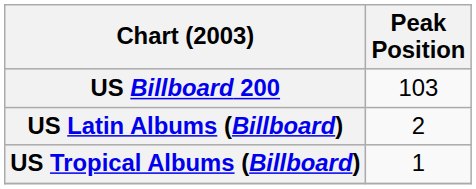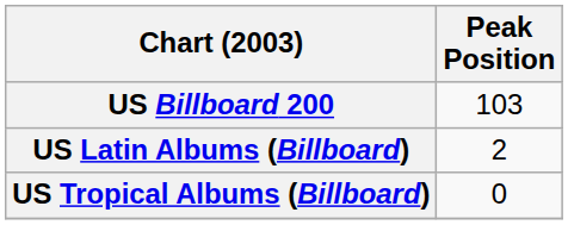 <table class="wikitable plainrowheaders" style="text-align:center;">
 <tr>
 <th scope="col">Chart (2003)</th>
 <th scope="col">Peak <br> Position</th>
 </tr>
 <tr>
 <th scope="row">US <a href='#'><em>Billboard</em> 200</a></th>
 <td style="text-align:center;">103</td>
 </tr>
 <tr>
 <th scope="row">US <a href='#'>Latin Albums</a> (<em><a href='#'>Billboard</a></em>)</th>
 <td style="text-align:center;">2</td>
 </tr>
 <tr>
 <th scope="row">US <a href='#'>Tropical Albums</a> (<em><a href='#'>Billboard</a></em>)</th>
-<td style="text-align:center;">1</td>
+<td style="text-align:center;">0</td>
 </tr>
 <tr>
 </tr>
 </table>
